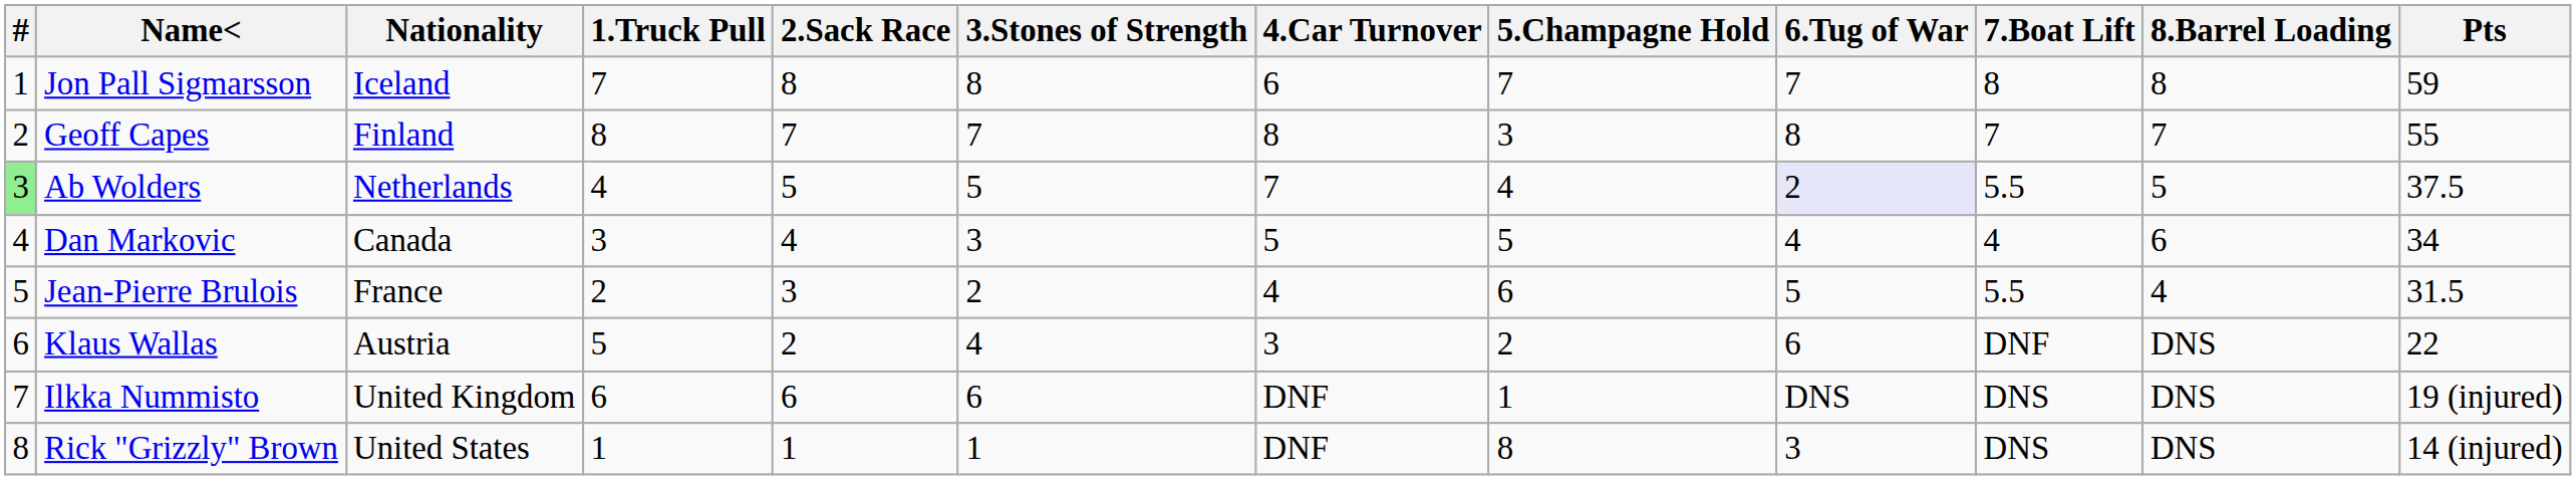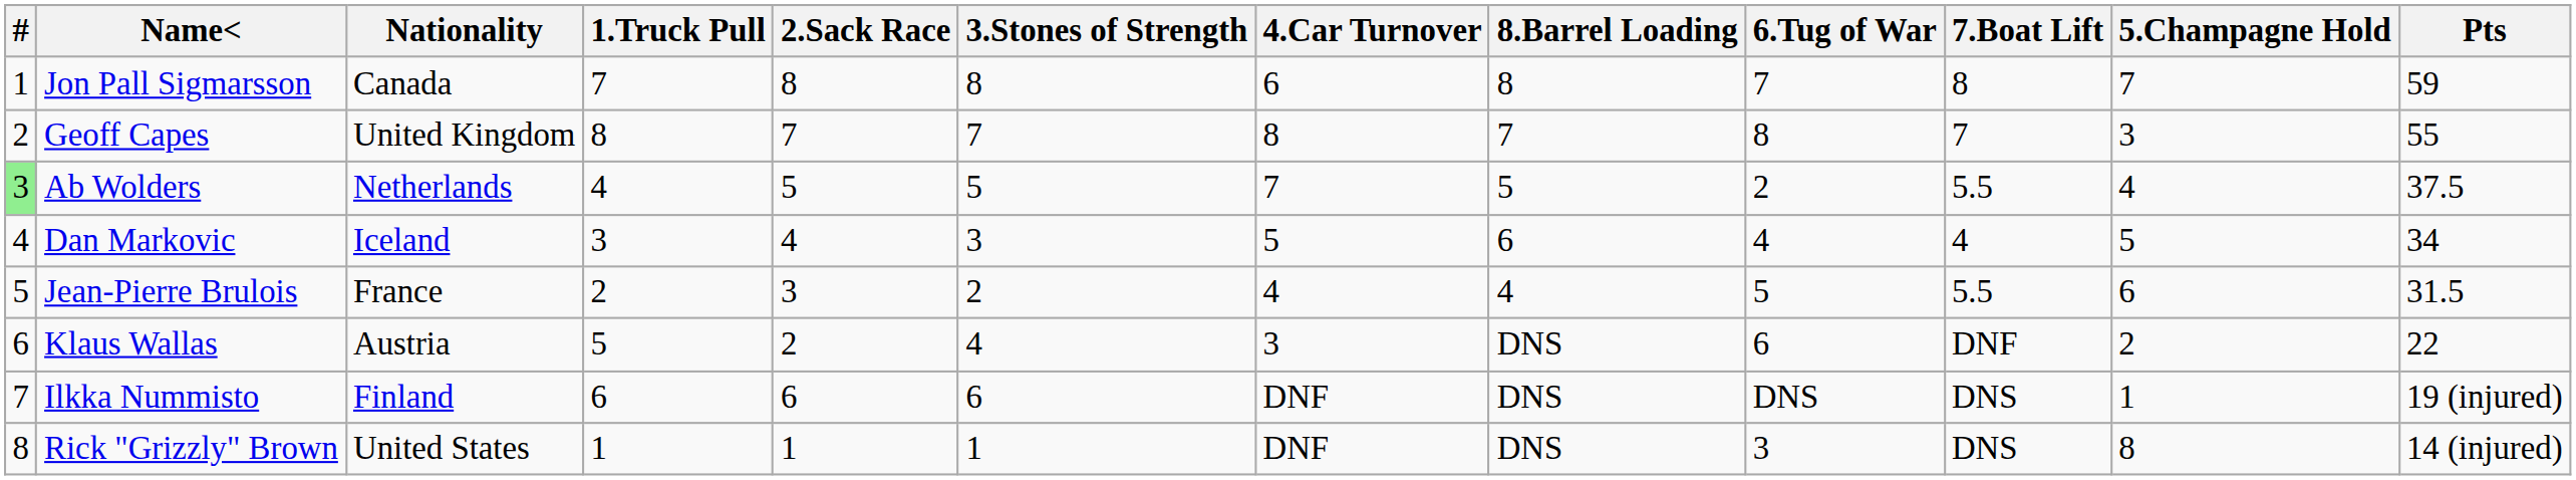 <table class="wikitable">
 <tr>
 <th>#</th>
 <th>Name<</th>
 <th>Nationality</th>
 <th>1.Truck Pull</th>
 <th>2.Sack Race</th>
 <th>3.Stones of Strength</th>
 <th>4.Car Turnover</th>
-<th>5.Champagne Hold</th>
+<th>8.Barrel Loading</th>
 <th>6.Tug of War</th>
 <th>7.Boat Lift</th>
-<th>8.Barrel Loading</th>
+<th>5.Champagne Hold</th>
 <th>Pts</th>
 </tr>
 <tr>
 <td>1</td>
 <td><a href='#'>Jon Pall Sigmarsson</a></td>
-<td> <a href='#'>Iceland</a></td>
+<td> Canada</td>
 <td>7</td>
 <td>8</td>
 <td>8</td>
 <td>6</td>
-<td>7</td>
+<td>8</td>
 <td>7</td>
 <td>8</td>
-<td>8</td>
+<td>7</td>
 <td>59</td>
 </tr>
 <tr>
 <td>2</td>
 <td><a href='#'>Geoff Capes</a></td>
-<td> <a href='#'>Finland</a></td>
+<td> United Kingdom</td>
 <td>8</td>
 <td>7</td>
 <td>7</td>
 <td>8</td>
-<td>3</td>
+<td>7</td>
 <td>8</td>
 <td>7</td>
-<td>7</td>
+<td>3</td>
 <td>55</td>
 </tr>
 <tr>
 <td style="background: lightgreen;">3</td>
 <td><a href='#'>Ab Wolders</a></td>
 <td> <a href='#'>Netherlands</a></td>
 <td>4</td>
 <td>5</td>
 <td>5</td>
 <td>7</td>
+<td>5</td>
+<td>2</td>
+<td>5.5</td>
 <td>4</td>
-<td style="background: lavender;">2</td>
-<td>5.5</td>
-<td>5</td>
 <td>37.5</td>
 </tr>
 <tr>
 <td>4</td>
 <td><a href='#'>Dan Markovic</a></td>
-<td> Canada</td>
+<td> <a href='#'>Iceland</a></td>
 <td>3</td>
 <td>4</td>
 <td>3</td>
 <td>5</td>
-<td>5</td>
+<td>6</td>
 <td>4</td>
 <td>4</td>
-<td>6</td>
+<td>5</td>
 <td>34</td>
 </tr>
 <tr>
 <td>5</td>
 <td><a href='#'>Jean-Pierre Brulois</a></td>
 <td> France</td>
 <td>2</td>
 <td>3</td>
 <td>2</td>
 <td>4</td>
-<td>6</td>
+<td>4</td>
 <td>5</td>
 <td>5.5</td>
-<td>4</td>
+<td>6</td>
 <td>31.5</td>
 </tr>
 <tr>
 <td>6</td>
 <td><a href='#'>Klaus Wallas</a></td>
 <td> Austria</td>
 <td>5</td>
 <td>2</td>
 <td>4</td>
 <td>3</td>
-<td>2</td>
+<td>DNS</td>
 <td>6</td>
 <td>DNF</td>
-<td>DNS</td>
+<td>2</td>
 <td>22</td>
 </tr>
 <tr>
 <td>7</td>
 <td><a href='#'>Ilkka Nummisto</a></td>
-<td> United Kingdom</td>
+<td> <a href='#'>Finland</a></td>
 <td>6</td>
 <td>6</td>
 <td>6</td>
 <td>DNF</td>
-<td>1</td>
 <td>DNS</td>
 <td>DNS</td>
 <td>DNS</td>
+<td>1</td>
 <td>19 (injured)</td>
 </tr>
 <tr>
 <td>8</td>
 <td><a href='#'>Rick "Grizzly" Brown</a></td>
 <td> United States</td>
 <td>1</td>
 <td>1</td>
 <td>1</td>
 <td>DNF</td>
-<td>8</td>
+<td>DNS</td>
 <td>3</td>
 <td>DNS</td>
-<td>DNS</td>
+<td>8</td>
 <td>14 (injured)</td>
 </tr>
 </table>
